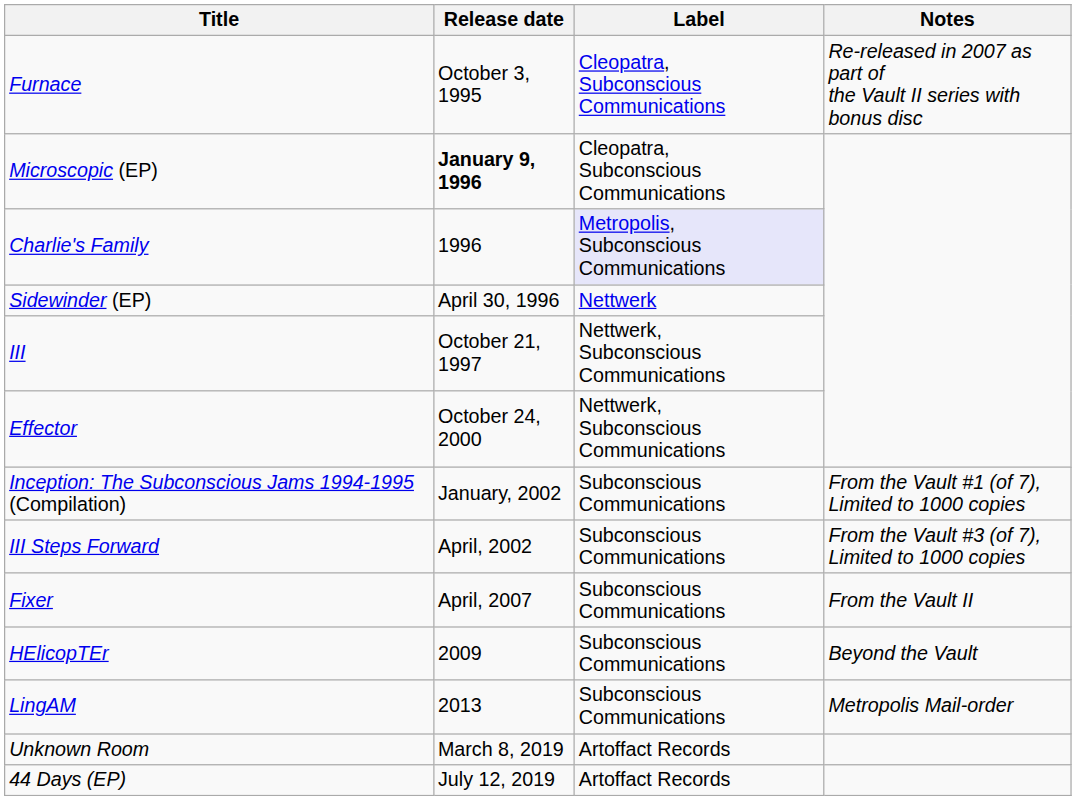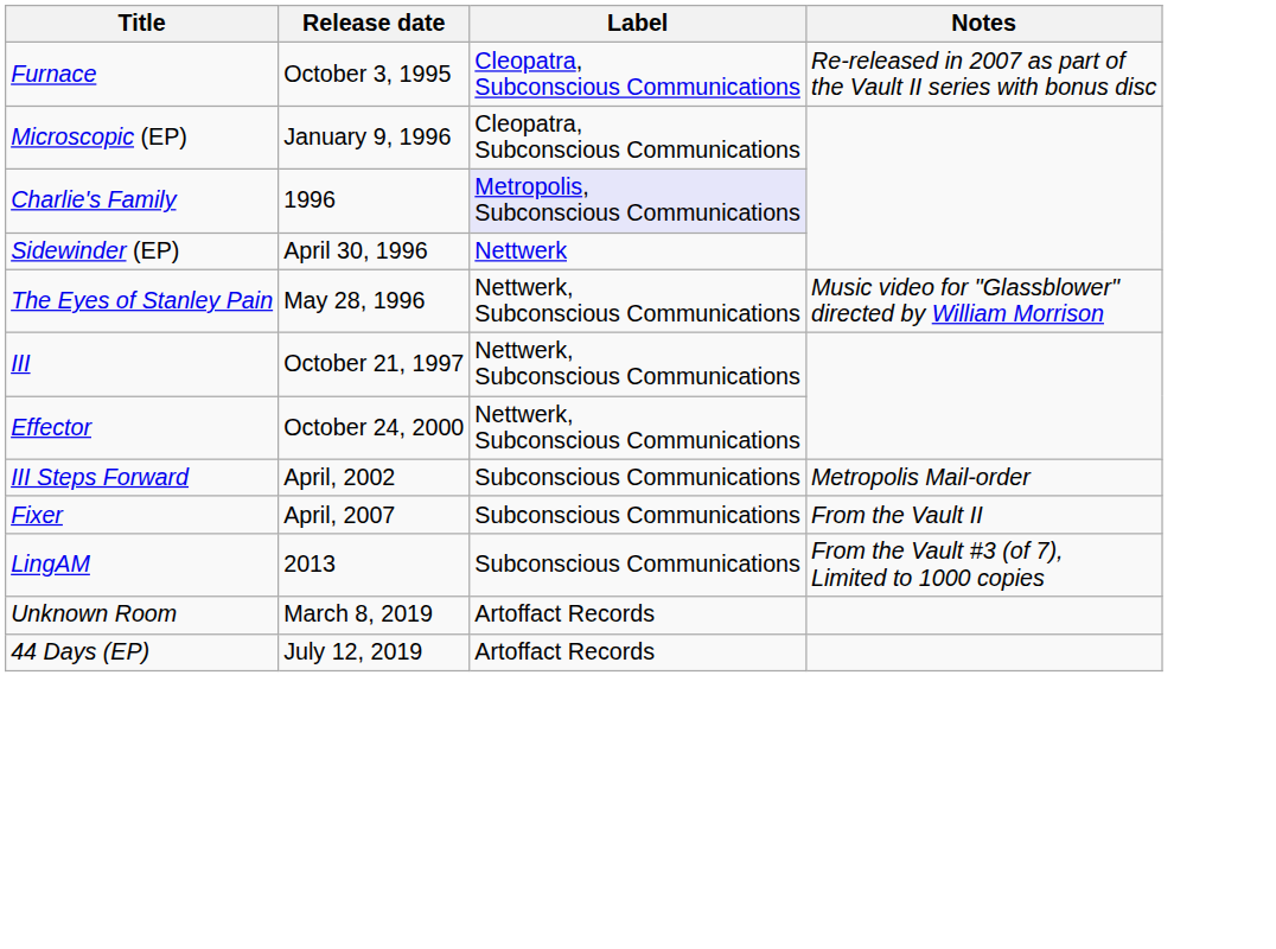 <table class="wikitable">
 <tr>
 <th>Title</th>
 <th>Release date</th>
 <th>Label</th>
 <th>Notes</th>
 </tr>
 <tr>
 <td><em><a href='#'>Furnace</a></em></td>
 <td>October 3, 1995</td>
 <td><a href='#'>Cleopatra</a>,<br><a href='#'>Subconscious Communications</a></td>
 <td><em>Re-released in 2007 as part of <br> the Vault II series with bonus disc</em></td>
 </tr>
 <tr>
 <td><em><a href='#'>Microscopic</a></em> (EP)</td>
-<td><strong>January 9, 1996</strong></td>
+<td>January 9, 1996</td>
 <td>Cleopatra, <br>Subconscious Communications</td>
 </tr>
 <tr>
 <td><em><a href='#'>Charlie's Family</a></em></td>
 <td>1996</td>
 <td style="background: lavender;"><a href='#'>Metropolis</a>, <br> Subconscious Communications</td>
 </tr>
 <tr>
 <td><em><a href='#'>Sidewinder</a></em> (EP)</td>
 <td>April 30, 1996</td>
 <td><a href='#'>Nettwerk</a></td>
 </tr>
 <tr>
+<td><em><a href='#'>The Eyes of Stanley Pain</a></em></td>
+<td>May 28, 1996</td>
+<td>Nettwerk, <br> Subconscious Communications</td>
+<td><em>Music video for "Glassblower" <br>directed by <a href='#'>William Morrison</a></em></td>
+</tr>
+<tr>
 <td><em><a href='#'>III</a></em></td>
 <td>October 21, 1997</td>
 <td>Nettwerk,<br> Subconscious Communications</td>
 </tr>
 <tr>
 <td><em><a href='#'>Effector</a></em></td>
 <td>October 24, 2000</td>
 <td>Nettwerk,<br> Subconscious Communications</td>
 </tr>
 <tr>
-<td><em><a href='#'>Inception: The Subconscious Jams 1994-1995</a></em> (Compilation)</td>
-<td>January, 2002</td>
-<td>Subconscious Communications</td>
-<td><em>From the Vault #1 (of 7),<br>Limited to 1000 copies</em></td>
-</tr>
-<tr>
 <td><em><a href='#'>III Steps Forward</a></em></td>
 <td>April, 2002</td>
 <td>Subconscious Communications</td>
-<td><em>From the Vault #3 (of 7),<br>Limited to 1000 copies</em></td>
+<td><em>Metropolis Mail-order</em></td>
 </tr>
 <tr>
 <td><em><a href='#'>Fixer</a></em></td>
 <td>April, 2007</td>
 <td>Subconscious Communications</td>
 <td><em>From the Vault II</em></td>
 </tr>
 <tr>
-<td><em><a href='#'>HElicopTEr</a></em></td>
-<td>2009</td>
-<td>Subconscious Communications</td>
-<td><em>Beyond the Vault</em></td>
-</tr>
-<tr>
 <td><em><a href='#'>LingAM</a></em></td>
 <td>2013</td>
 <td>Subconscious Communications</td>
-<td><em>Metropolis Mail-order</em></td>
+<td><em>From the Vault #3 (of 7),<br>Limited to 1000 copies</em></td>
 </tr>
 <tr>
 <td><em>Unknown Room</em></td>
 <td>March 8, 2019</td>
 <td>Artoffact Records</td>
 <td></td>
 </tr>
 <tr>
 <td><em>44 Days (EP)</em></td>
 <td>July 12, 2019</td>
 <td>Artoffact Records</td>
 <td></td>
 </tr>
 </table>
